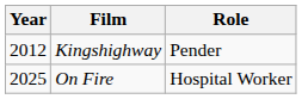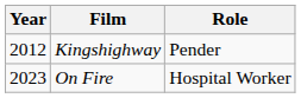 <table class="wikitable">
 <tr>
 <th>Year</th>
 <th>Film</th>
 <th>Role</th>
 </tr>
 <tr>
 <td>2012</td>
 <td><em>Kingshighway</em></td>
 <td>Pender</td>
 </tr>
 <tr>
-<td>2025</td>
+<td>2023</td>
 <td><em>On Fire</em></td>
 <td>Hospital Worker</td>
 </tr>
 </table>
